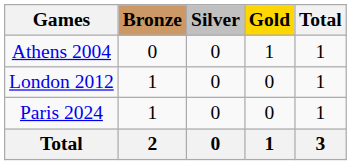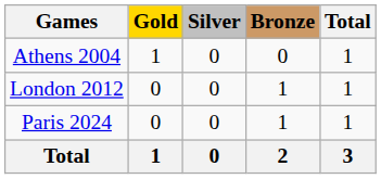 <table class="wikitable sortable" style="text-align:center">
 <tr>
 <th>Games</th>
+<th style="background-color:gold;">Gold</th>
+<th style="background-color:silver;">Silver</th>
 <th style="background-color:#c96;">Bronze</th>
-<th style="background-color:silver;">Silver</th>
-<th style="background-color:gold;">Gold</th>
 <th>Total</th>
 </tr>
 <tr>
 <td><a href='#'>Athens 2004</a></td>
+<td>1</td>
+<td>0</td>
+<td>0</td>
+<td>1</td>
+</tr>
+<tr>
+<td><a href='#'>London 2012</a></td>
 <td>0</td>
 <td>0</td>
 <td>1</td>
 <td>1</td>
 </tr>
 <tr>
-<td><a href='#'>London 2012</a></td>
-<td>1</td>
+<td><a href='#'>Paris 2024</a></td>
 <td>0</td>
 <td>0</td>
 <td>1</td>
-</tr>
-<tr>
-<td><a href='#'>Paris 2024</a></td>
-<td>1</td>
-<td>0</td>
-<td>0</td>
 <td>1</td>
 </tr>
 <tr>
 <th>Total</th>
+<th>1</th>
+<th>0</th>
 <th>2</th>
-<th>0</th>
-<th>1</th>
 <th>3</th>
 </tr>
 </table>
